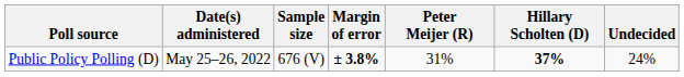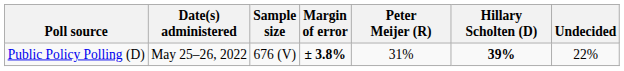 <table class="wikitable" style="font-size:90%;text-align:center;">
 <tr valign=bottom>
 <th>Poll source</th>
 <th>Date(s)<br>administered</th>
 <th>Sample<br>size</th>
 <th>Margin<br>of error</th>
 <th style="width:100px;">Peter<br>Meijer (R)</th>
 <th style="width:100px;">Hillary<br>Scholten (D)</th>
 <th>Undecided</th>
 </tr>
 <tr>
 <td style="text-align:left;"><a href='#'>Public Policy Polling</a> (D)</td>
 <td>May 25–26, 2022</td>
 <td>676 (V)</td>
 <td><strong>± 3.8%</strong></td>
 <td>31%</td>
-<td><strong>37%</strong></td>
-<td>24%</td>
+<td><strong>39%</strong></td>
+<td>22%</td>
 </tr>
 </table>
